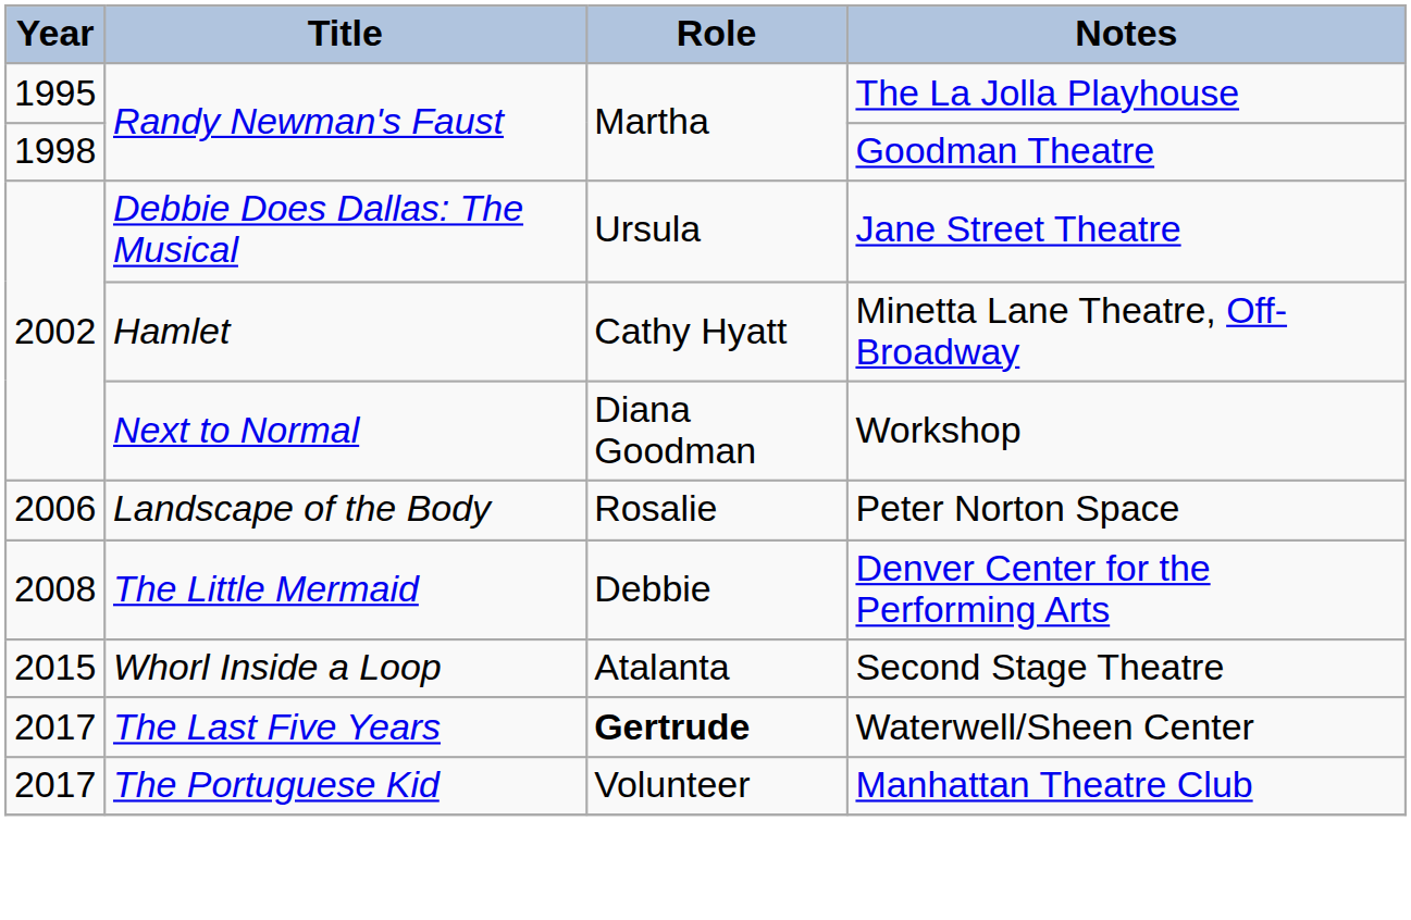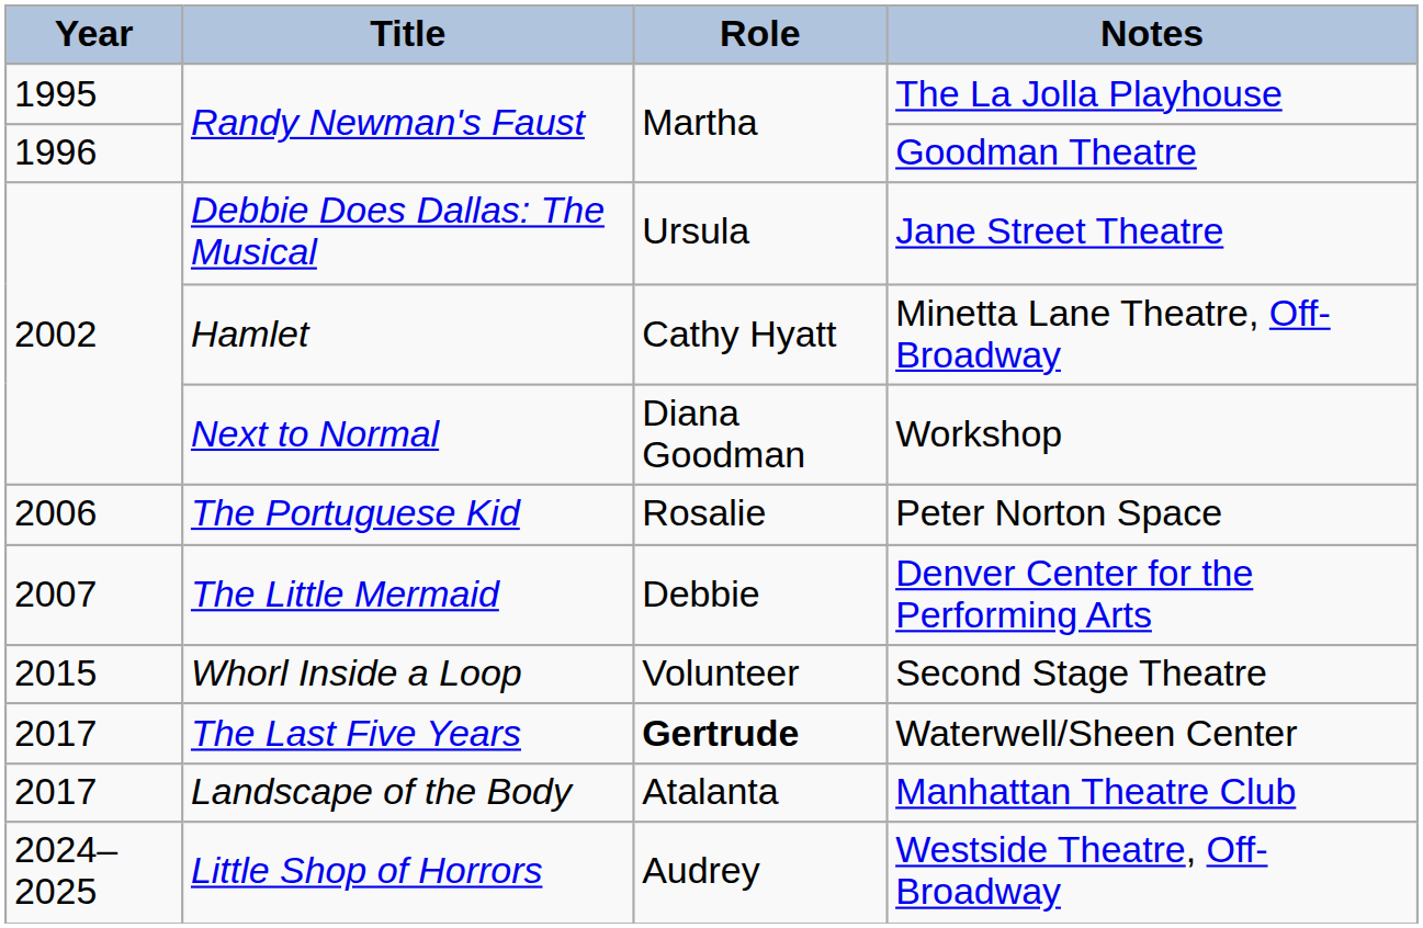 <table class="wikitable">
 <tr>
 <th style="background:#B0C4DE;">Year</th>
 <th style="background:#B0C4DE;">Title</th>
 <th style="background:#B0C4DE;">Role</th>
 <th style="background:#B0C4DE;">Notes</th>
 </tr>
 <tr>
 <td>1995</td>
 <td rowspan=2><em><a href='#'>Randy Newman's Faust</a></em></td>
 <td rowspan=2>Martha</td>
 <td><a href='#'>The La Jolla Playhouse</a></td>
 </tr>
 <tr>
-<td>1998</td>
+<td>1996</td>
 <td><a href='#'>Goodman Theatre</a></td>
 </tr>
 <tr>
 <td rowspan="3">2002</td>
 <td><em><a href='#'>Debbie Does Dallas: The Musical</a></em></td>
 <td>Ursula</td>
 <td><a href='#'>Jane Street Theatre</a></td>
 </tr>
 <tr>
 <td><em>Hamlet</em></td>
 <td>Cathy Hyatt</td>
 <td>Minetta Lane Theatre, <a href='#'>Off-Broadway</a></td>
 </tr>
 <tr>
 <td><em><a href='#'>Next to Normal</a></em></td>
 <td>Diana Goodman</td>
 <td>Workshop</td>
 </tr>
 <tr>
 <td>2006</td>
-<td><em>Landscape of the Body</em></td>
+<td><em><a href='#'>The Portuguese Kid</a></em></td>
 <td>Rosalie</td>
 <td>Peter Norton Space</td>
 </tr>
 <tr>
-<td>2008</td>
+<td>2007</td>
 <td><a href='#'><em>The Little Mermaid</em></a></td>
 <td>Debbie</td>
 <td><a href='#'>Denver Center for the Performing Arts</a></td>
 </tr>
 <tr>
 <td>2015</td>
 <td><em>Whorl Inside a Loop</em></td>
-<td>Atalanta</td>
+<td>Volunteer</td>
 <td>Second Stage Theatre </td>
 </tr>
 <tr>
 <td>2017</td>
 <td><em><a href='#'>The Last Five Years</a></em></td>
 <td><strong>Gertrude</strong></td>
 <td>Waterwell/Sheen Center</td>
 </tr>
 <tr>
 <td>2017</td>
-<td><em><a href='#'>The Portuguese Kid</a></em></td>
-<td>Volunteer</td>
+<td><em>Landscape of the Body</em></td>
+<td>Atalanta</td>
 <td><a href='#'>Manhattan Theatre Club</a></td>
+</tr>
+<tr>
+<td>2024–2025</td>
+<td><a href='#'><em>Little Shop of Horrors</em></a></td>
+<td>Audrey</td>
+<td><a href='#'>Westside Theatre</a>, <a href='#'>Off-Broadway</a></td>
 </tr>
 <tr>
 </tr>
 </table>
